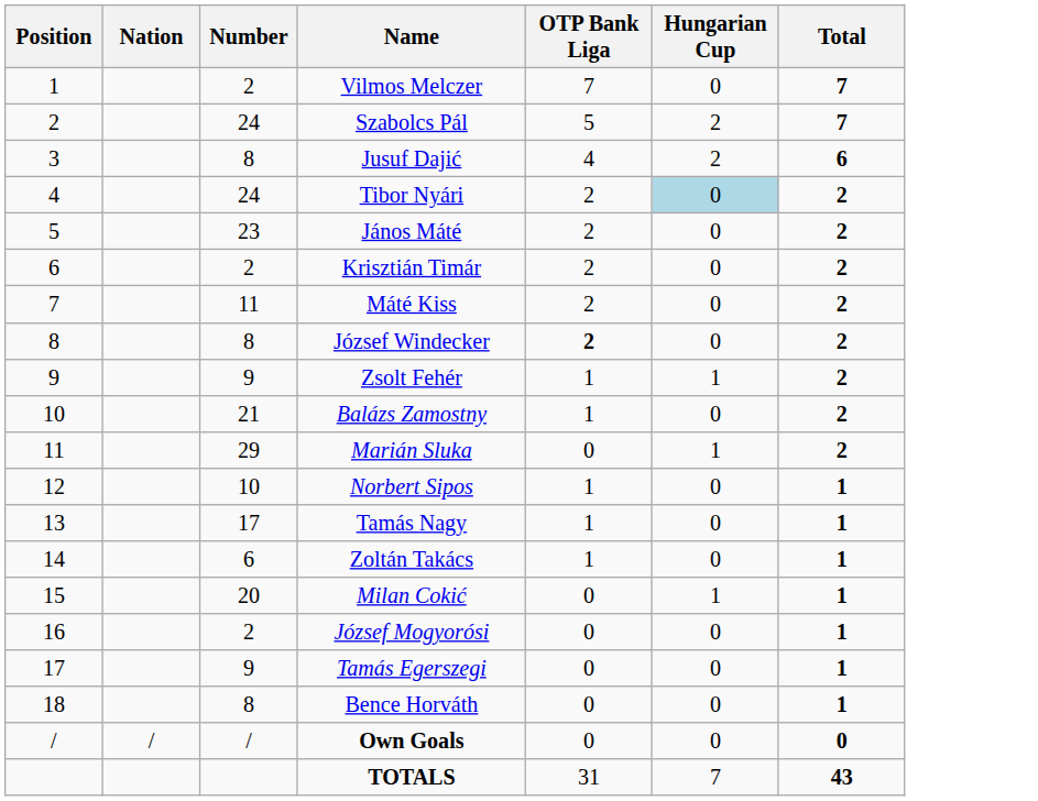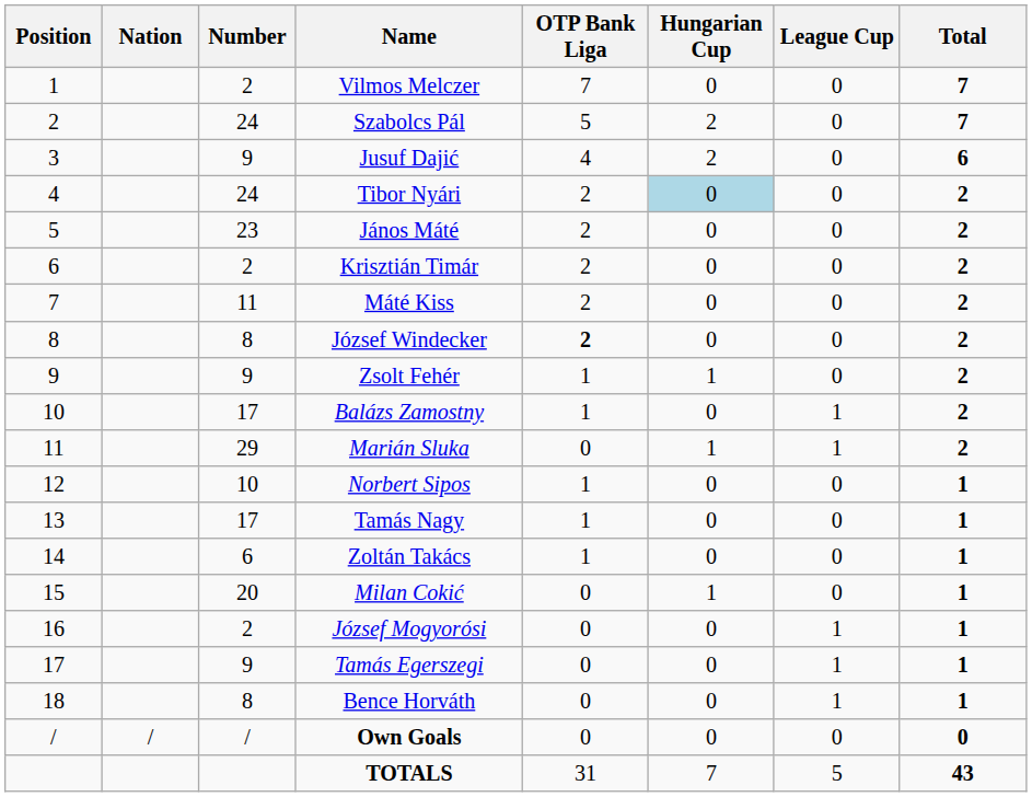 <table class="wikitable" style="font-size: 95%; text-align: center;">
 <tr>
 <th width=60>Position</th>
 <th width=60>Nation</th>
 <th width=60>Number</th>
 <th width=150>Name</th>
 <th width=80>OTP Bank Liga</th>
 <th width=80>Hungarian Cup</th>
+<th width=80>League Cup</th>
 <th width=80>Total</th>
 </tr>
 <tr>
 <td>1</td>
 <td></td>
 <td>2</td>
 <td><a href='#'>Vilmos Melczer</a></td>
 <td>7</td>
+<td>0</td>
 <td>0</td>
 <td><strong>7</strong></td>
 </tr>
 <tr>
 <td>2</td>
 <td></td>
 <td>24</td>
 <td><a href='#'>Szabolcs Pál</a></td>
 <td>5</td>
 <td>2</td>
+<td>0</td>
 <td><strong>7</strong></td>
 </tr>
 <tr>
 <td>3</td>
 <td></td>
-<td>8</td>
+<td>9</td>
 <td><a href='#'>Jusuf Dajić</a></td>
 <td>4</td>
 <td>2</td>
+<td>0</td>
 <td><strong>6</strong></td>
 </tr>
 <tr>
 <td>4</td>
 <td></td>
 <td>24</td>
 <td><a href='#'>Tibor Nyári</a></td>
 <td>2</td>
 <td style="background: lightblue;">0</td>
+<td>0</td>
 <td><strong>2</strong></td>
 </tr>
 <tr>
 <td>5</td>
 <td></td>
 <td>23</td>
 <td><a href='#'>János Máté</a></td>
 <td>2</td>
+<td>0</td>
 <td>0</td>
 <td><strong>2</strong></td>
 </tr>
 <tr>
 <td>6</td>
 <td></td>
 <td>2</td>
 <td><a href='#'>Krisztián Timár</a></td>
 <td>2</td>
 <td>0</td>
+<td>0</td>
 <td><strong>2</strong></td>
 </tr>
 <tr>
 <td>7</td>
 <td></td>
 <td>11</td>
 <td><a href='#'>Máté Kiss</a></td>
 <td>2</td>
+<td>0</td>
 <td>0</td>
 <td><strong>2</strong></td>
 </tr>
 <tr>
 <td>8</td>
 <td></td>
 <td>8</td>
 <td><a href='#'>József Windecker</a></td>
 <td><strong>2</strong></td>
 <td>0</td>
+<td>0</td>
 <td><strong>2</strong></td>
 </tr>
 <tr>
 <td>9</td>
 <td></td>
 <td>9</td>
 <td><a href='#'>Zsolt Fehér</a></td>
 <td>1</td>
 <td>1</td>
+<td>0</td>
 <td><strong>2</strong></td>
 </tr>
 <tr>
 <td>10</td>
 <td></td>
-<td>21</td>
+<td>17</td>
 <td><em><a href='#'>Balázs Zamostny</a></em></td>
 <td>1</td>
 <td>0</td>
+<td>1</td>
 <td><strong>2</strong></td>
 </tr>
 <tr>
 <td>11</td>
 <td></td>
 <td>29</td>
 <td><em><a href='#'>Marián Sluka</a></em></td>
 <td>0</td>
+<td>1</td>
 <td>1</td>
 <td><strong>2</strong></td>
 </tr>
 <tr>
 <td>12</td>
 <td></td>
 <td>10</td>
 <td><em><a href='#'>Norbert Sipos</a></em></td>
 <td>1</td>
 <td>0</td>
+<td>0</td>
 <td><strong>1</strong></td>
 </tr>
 <tr>
 <td>13</td>
 <td></td>
 <td>17</td>
 <td><a href='#'>Tamás Nagy</a></td>
 <td>1</td>
+<td>0</td>
 <td>0</td>
 <td><strong>1</strong></td>
 </tr>
 <tr>
 <td>14</td>
 <td></td>
 <td>6</td>
 <td><a href='#'>Zoltán Takács</a></td>
 <td>1</td>
 <td>0</td>
+<td>0</td>
 <td><strong>1</strong></td>
 </tr>
 <tr>
 <td>15</td>
 <td></td>
 <td>20</td>
 <td><em><a href='#'>Milan Cokić</a></em></td>
 <td>0</td>
 <td>1</td>
+<td>0</td>
 <td><strong>1</strong></td>
 </tr>
 <tr>
 <td>16</td>
 <td></td>
 <td>2</td>
 <td><em><a href='#'>József Mogyorósi</a></em></td>
 <td>0</td>
 <td>0</td>
+<td>1</td>
 <td><strong>1</strong></td>
 </tr>
 <tr>
 <td>17</td>
 <td></td>
 <td>9</td>
 <td><em><a href='#'>Tamás Egerszegi</a></em></td>
 <td>0</td>
 <td>0</td>
+<td>1</td>
 <td><strong>1</strong></td>
 </tr>
 <tr>
 <td>18</td>
 <td></td>
 <td>8</td>
 <td><a href='#'>Bence Horváth</a></td>
 <td>0</td>
 <td>0</td>
+<td>1</td>
 <td><strong>1</strong></td>
 </tr>
 <tr>
 <td>/</td>
 <td>/</td>
 <td>/</td>
 <td><strong>Own Goals</strong></td>
+<td>0</td>
 <td>0</td>
 <td>0</td>
 <td><strong>0</strong></td>
 </tr>
 <tr>
 <td></td>
 <td></td>
 <td></td>
 <td><strong>TOTALS</strong></td>
 <td>31</td>
 <td>7</td>
+<td>5</td>
 <td><strong>43</strong></td>
 </tr>
 </table>
